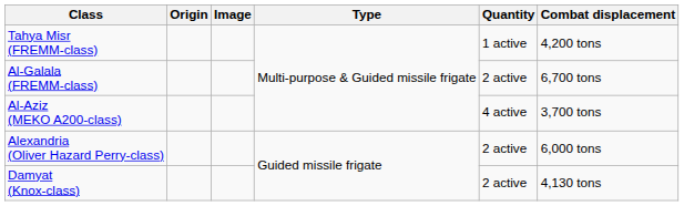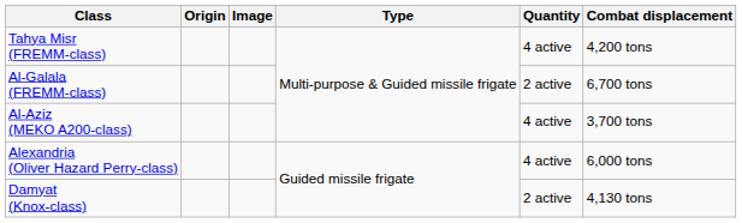 <table class="wikitable">
 <tr>
 <th>Class</th>
 <th>Origin</th>
 <th>Image</th>
 <th>Type</th>
 <th>Quantity</th>
 <th>Combat displacement</th>
 </tr>
 <tr>
 <td><a href='#'>Tahya Misr</a><br><a href='#'>(FREMM-class)</a></td>
 <td></td>
 <td></td>
 <td rowspan="3">Multi-purpose & Guided missile frigate</td>
-<td>1 active</td>
+<td>4 active</td>
 <td>4,200 tons</td>
 </tr>
 <tr>
 <td><a href='#'>Al-Galala</a><br><a href='#'>(FREMM-class)</a></td>
 <td></td>
 <td></td>
 <td>2 active</td>
 <td>6,700 tons</td>
 </tr>
 <tr>
 <td><a href='#'>Al-Aziz</a><br><a href='#'>(MEKO A200-class)</a></td>
 <td><br></td>
 <td></td>
 <td>4 active</td>
 <td>3,700 tons</td>
 </tr>
 <tr>
 <td><a href='#'>Alexandria</a><br><a href='#'>(Oliver Hazard Perry-class)</a></td>
 <td></td>
 <td></td>
 <td rowspan="2">Guided missile frigate</td>
-<td>2 active</td>
+<td>4 active</td>
 <td>6,000 tons</td>
 </tr>
 <tr>
 <td><a href='#'>Damyat</a><br><a href='#'>(Knox-class)</a></td>
 <td></td>
 <td></td>
 <td>2 active</td>
 <td>4,130 tons</td>
 </tr>
 </table>
